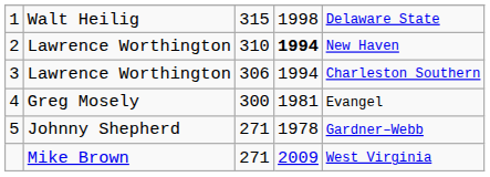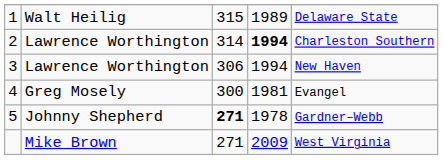 <table class="wikitable">
 <tr>
 </tr>
 <tr>
 <td>1</td>
 <td>Walt Heilig</td>
 <td>315</td>
-<td>1998</td>
+<td>1989</td>
 <td style="font-size:80%;"><a href='#'>Delaware State</a></td>
 </tr>
 <tr>
 <td>2</td>
 <td>Lawrence Worthington</td>
-<td>310</td>
+<td>314</td>
 <td><strong>1994</strong></td>
-<td style="font-size:80%;"><a href='#'>New Haven</a></td>
+<td style="font-size:80%;"><a href='#'>Charleston Southern</a></td>
 </tr>
 <tr>
 <td>3</td>
 <td>Lawrence Worthington</td>
 <td>306</td>
 <td>1994</td>
-<td style="font-size:80%;"><a href='#'>Charleston Southern</a></td>
+<td style="font-size:80%;"><a href='#'>New Haven</a></td>
 </tr>
 <tr>
 <td>4</td>
 <td>Greg Mosely</td>
 <td>300</td>
 <td>1981</td>
 <td style="font-size:80%;">Evangel</td>
 </tr>
 <tr>
 <td>5</td>
 <td>Johnny Shepherd</td>
-<td>271</td>
+<td><strong>271</strong></td>
 <td>1978</td>
 <td style="font-size:80%;"><a href='#'>Gardner–Webb</a></td>
 </tr>
 <tr>
 <td></td>
 <td><a href='#'>Mike Brown</a></td>
 <td>271</td>
 <td><a href='#'>2009</a></td>
 <td style="font-size:80%;"><a href='#'>West Virginia</a></td>
 </tr>
 </table>
